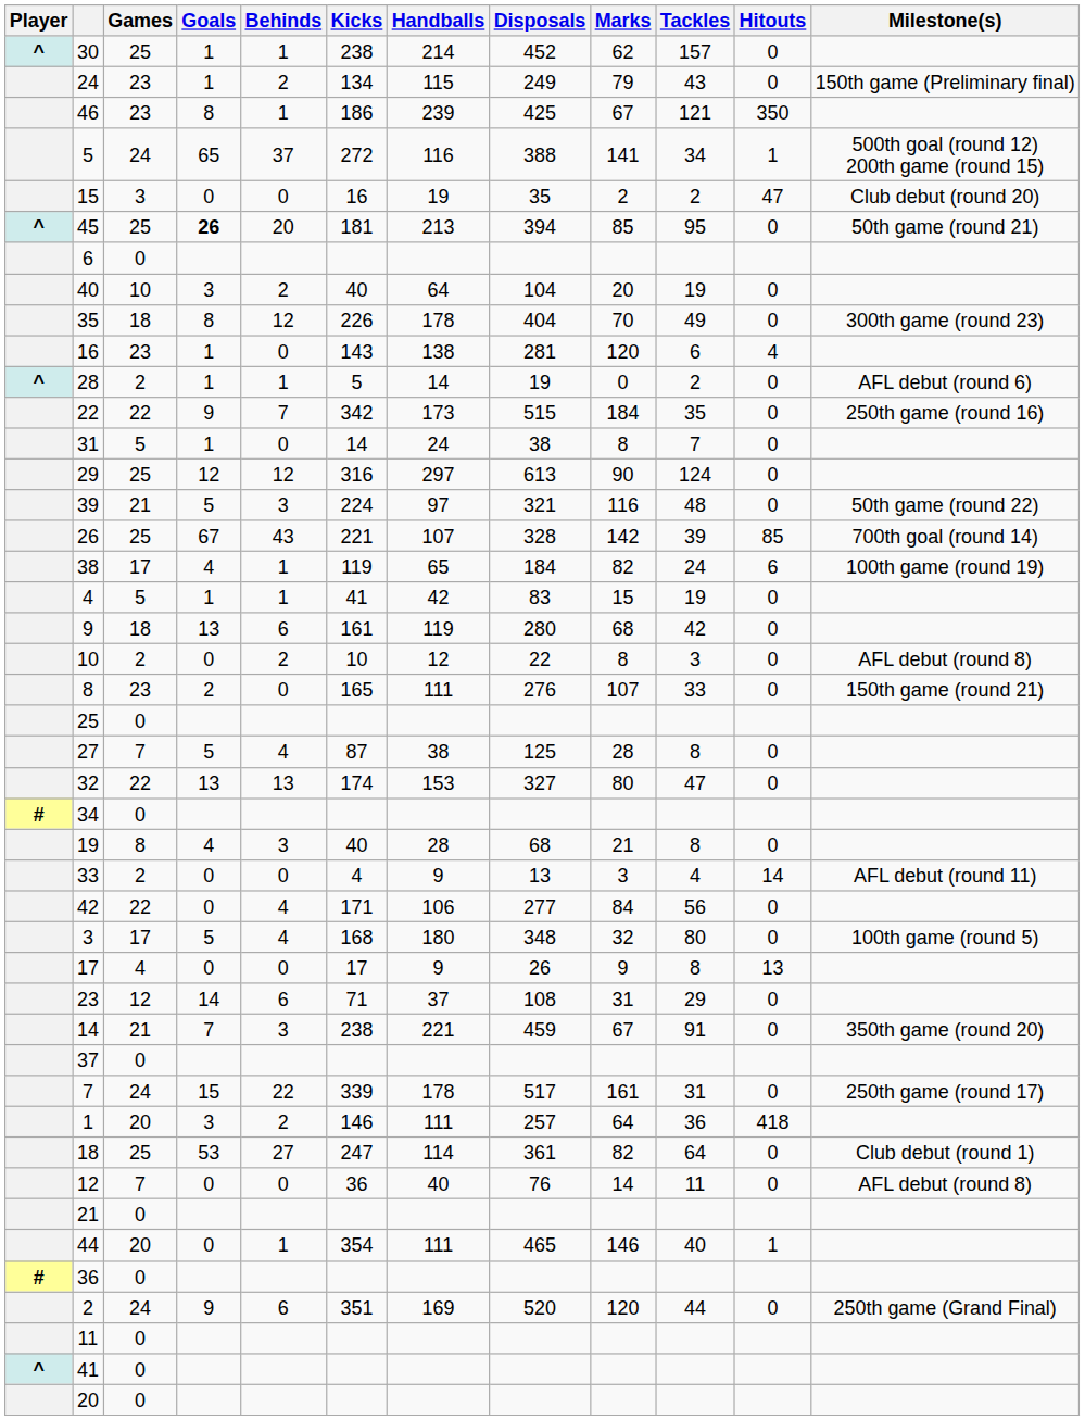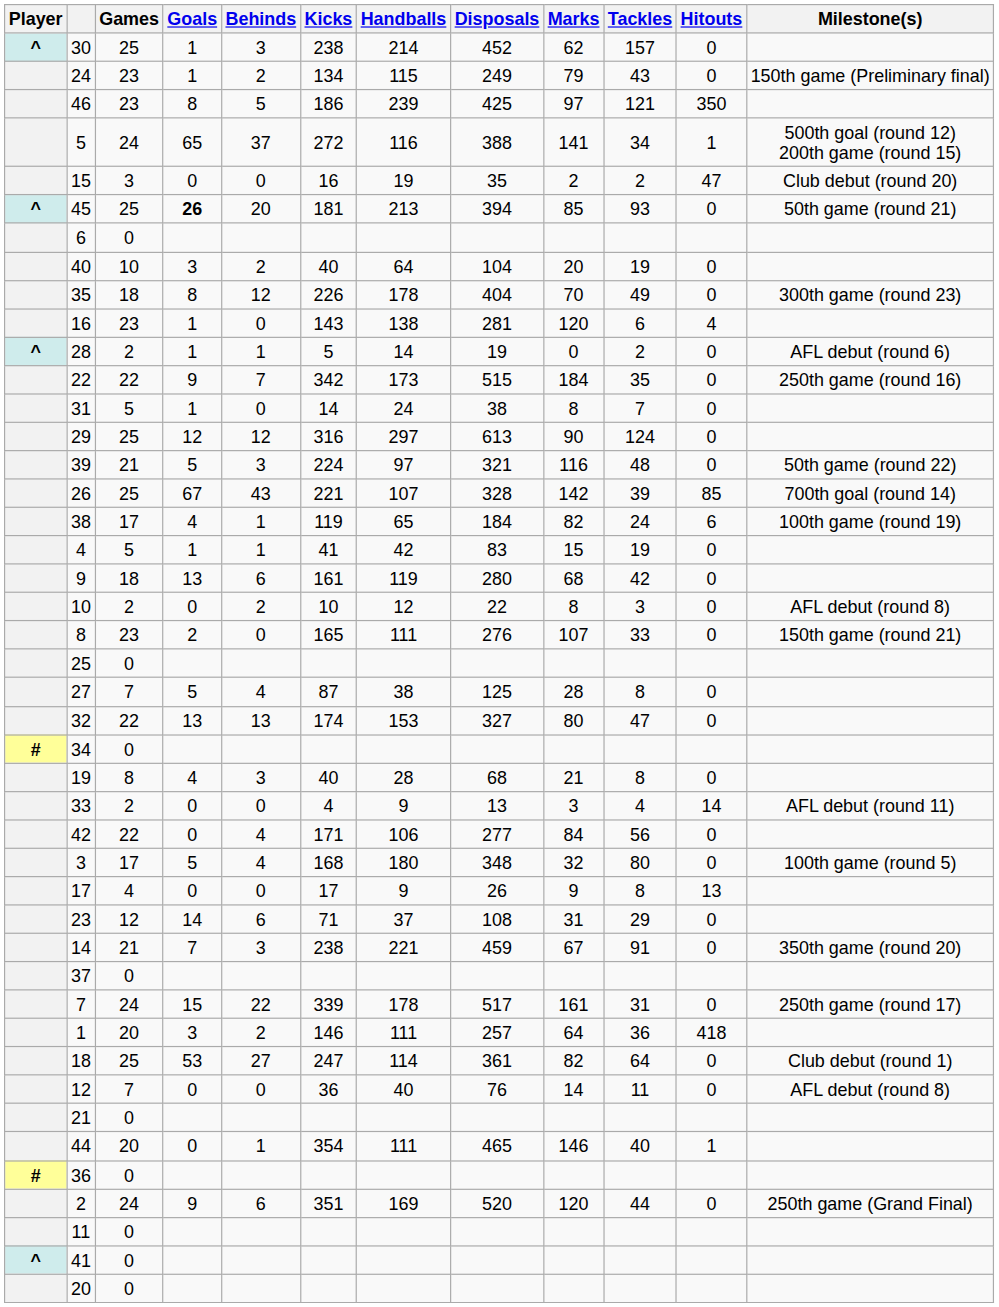 <table class="wikitable plainarrowheads sortable" style="text-align:center; font-size:95%">
 <tr>
 <th scope="col">Player</th>
 <th scope="col"></th>
 <th scope="col" width:3em>Games</th>
 <th scpoe="col" width:3em><a href='#'>Goals</a></th>
 <th scope="col" width:3em><a href='#'>Behinds</a></th>
 <th scope="col" width:3em><a href='#'>Kicks</a></th>
 <th scope="col" width:3em><a href='#'>Handballs</a></th>
 <th scope="col" width:3em><a href='#'>Disposals</a></th>
 <th scope="col" width:3em><a href='#'>Marks</a></th>
 <th scope="col" width:3em><a href='#'>Tackles</a></th>
 <th scope="col" width:3em><a href='#'>Hitouts</a></th>
 <th scope="col" class="unsortable">Milestone(s)</th>
 </tr>
 <tr>
 <th scope="row" style="background:#cfecec;">^</th>
 <td>30</td>
 <td>25</td>
 <td>1</td>
-<td>1</td>
+<td>3</td>
 <td>238</td>
 <td>214</td>
 <td>452</td>
 <td>62</td>
 <td>157</td>
 <td>0</td>
 <td></td>
 </tr>
 <tr>
 <th scope="row"></th>
 <td>24</td>
 <td>23</td>
 <td>1</td>
 <td>2</td>
 <td>134</td>
 <td>115</td>
 <td>249</td>
 <td>79</td>
 <td>43</td>
 <td>0</td>
 <td>150th game (Preliminary final)</td>
 </tr>
 <tr>
 <th scope="row"></th>
 <td>46</td>
 <td>23</td>
 <td>8</td>
-<td>1</td>
+<td>5</td>
 <td>186</td>
 <td>239</td>
 <td>425</td>
-<td>67</td>
+<td>97</td>
 <td>121</td>
 <td>350</td>
 <td></td>
 </tr>
 <tr>
 <th scope="row"></th>
 <td>5</td>
 <td>24</td>
 <td>65</td>
 <td>37</td>
 <td>272</td>
 <td>116</td>
 <td>388</td>
 <td>141</td>
 <td>34</td>
 <td>1</td>
 <td>500th goal (round 12) <br> 200th game (round 15)</td>
 </tr>
 <tr>
 <th scope="row"></th>
 <td>15</td>
 <td>3</td>
 <td>0</td>
 <td>0</td>
 <td>16</td>
 <td>19</td>
 <td>35</td>
 <td>2</td>
 <td>2</td>
 <td>47</td>
 <td>Club debut (round 20)</td>
 </tr>
 <tr>
 <th scope="row" style="background:#cfecec;">^</th>
 <td>45</td>
 <td>25</td>
 <td><strong>26</strong></td>
 <td>20</td>
 <td>181</td>
 <td>213</td>
 <td>394</td>
 <td>85</td>
-<td>95</td>
+<td>93</td>
 <td>0</td>
 <td>50th game (round 21)</td>
 </tr>
 <tr>
 <th scope="row"></th>
 <td>6</td>
 <td>0</td>
 <td></td>
 <td></td>
 <td></td>
 <td></td>
 <td></td>
 <td></td>
 <td></td>
 <td></td>
 <td></td>
 </tr>
 <tr>
 <th scope="row"></th>
 <td>40</td>
 <td>10</td>
 <td>3</td>
 <td>2</td>
 <td>40</td>
 <td>64</td>
 <td>104</td>
 <td>20</td>
 <td>19</td>
 <td>0</td>
 <td></td>
 </tr>
 <tr>
 <th scope="row"></th>
 <td>35</td>
 <td>18</td>
 <td>8</td>
 <td>12</td>
 <td>226</td>
 <td>178</td>
 <td>404</td>
 <td>70</td>
 <td>49</td>
 <td>0</td>
 <td>300th game (round 23)</td>
 </tr>
 <tr>
 <th scope="row"></th>
 <td>16</td>
 <td>23</td>
 <td>1</td>
 <td>0</td>
 <td>143</td>
 <td>138</td>
 <td>281</td>
 <td>120</td>
 <td>6</td>
 <td>4</td>
 <td></td>
 </tr>
 <tr>
 <th scope="row" style="background:#cfecec;">^</th>
 <td>28</td>
 <td>2</td>
 <td>1</td>
 <td>1</td>
 <td>5</td>
 <td>14</td>
 <td>19</td>
 <td>0</td>
 <td>2</td>
 <td>0</td>
 <td>AFL debut (round 6)</td>
 </tr>
 <tr>
 <th scope="row"></th>
 <td>22</td>
 <td>22</td>
 <td>9</td>
 <td>7</td>
 <td>342</td>
 <td>173</td>
 <td>515</td>
 <td>184</td>
 <td>35</td>
 <td>0</td>
 <td>250th game (round 16)</td>
 </tr>
 <tr>
 <th scope="row"></th>
 <td>31</td>
 <td>5</td>
 <td>1</td>
 <td>0</td>
 <td>14</td>
 <td>24</td>
 <td>38</td>
 <td>8</td>
 <td>7</td>
 <td>0</td>
 <td></td>
 </tr>
 <tr>
 <th scope="row"></th>
 <td>29</td>
 <td>25</td>
 <td>12</td>
 <td>12</td>
 <td>316</td>
 <td>297</td>
 <td>613</td>
 <td>90</td>
 <td>124</td>
 <td>0</td>
 <td></td>
 </tr>
 <tr>
 <th scope="row"></th>
 <td>39</td>
 <td>21</td>
 <td>5</td>
 <td>3</td>
 <td>224</td>
 <td>97</td>
 <td>321</td>
 <td>116</td>
 <td>48</td>
 <td>0</td>
 <td>50th game (round 22)</td>
 </tr>
 <tr>
 <th scope="row"></th>
 <td>26</td>
 <td>25</td>
 <td>67</td>
 <td>43</td>
 <td>221</td>
 <td>107</td>
 <td>328</td>
 <td>142</td>
 <td>39</td>
 <td>85</td>
 <td>700th goal (round 14)</td>
 </tr>
 <tr>
 <th scope="row"></th>
 <td>38</td>
 <td>17</td>
 <td>4</td>
 <td>1</td>
 <td>119</td>
 <td>65</td>
 <td>184</td>
 <td>82</td>
 <td>24</td>
 <td>6</td>
 <td>100th game (round 19)</td>
 </tr>
 <tr>
 <th scope="row"></th>
 <td>4</td>
 <td>5</td>
 <td>1</td>
 <td>1</td>
 <td>41</td>
 <td>42</td>
 <td>83</td>
 <td>15</td>
 <td>19</td>
 <td>0</td>
 <td></td>
 </tr>
 <tr>
 <th scope="row"></th>
 <td>9</td>
 <td>18</td>
 <td>13</td>
 <td>6</td>
 <td>161</td>
 <td>119</td>
 <td>280</td>
 <td>68</td>
 <td>42</td>
 <td>0</td>
 <td></td>
 </tr>
 <tr>
 <th scope="row"></th>
 <td>10</td>
 <td>2</td>
 <td>0</td>
 <td>2</td>
 <td>10</td>
 <td>12</td>
 <td>22</td>
 <td>8</td>
 <td>3</td>
 <td>0</td>
 <td>AFL debut (round 8)</td>
 </tr>
 <tr>
 <th scope="row"></th>
 <td>8</td>
 <td>23</td>
 <td>2</td>
 <td>0</td>
 <td>165</td>
 <td>111</td>
 <td>276</td>
 <td>107</td>
 <td>33</td>
 <td>0</td>
 <td>150th game (round 21)</td>
 </tr>
 <tr>
 <th scope="row"></th>
 <td>25</td>
 <td>0</td>
 <td></td>
 <td></td>
 <td></td>
 <td></td>
 <td></td>
 <td></td>
 <td></td>
 <td></td>
 <td></td>
 </tr>
 <tr>
 <th scope="row"></th>
 <td>27</td>
 <td>7</td>
 <td>5</td>
 <td>4</td>
 <td>87</td>
 <td>38</td>
 <td>125</td>
 <td>28</td>
 <td>8</td>
 <td>0</td>
 <td></td>
 </tr>
 <tr>
 <th scope="row"></th>
 <td>32</td>
 <td>22</td>
 <td>13</td>
 <td>13</td>
 <td>174</td>
 <td>153</td>
 <td>327</td>
 <td>80</td>
 <td>47</td>
 <td>0</td>
 <td></td>
 </tr>
 <tr>
 <th scope="row" style="background:#ff9;">#</th>
 <td>34</td>
 <td>0</td>
 <td></td>
 <td></td>
 <td></td>
 <td></td>
 <td></td>
 <td></td>
 <td></td>
 <td></td>
 <td></td>
 </tr>
 <tr>
 <th scope="row"></th>
 <td>19</td>
 <td>8</td>
 <td>4</td>
 <td>3</td>
 <td>40</td>
 <td>28</td>
 <td>68</td>
 <td>21</td>
 <td>8</td>
 <td>0</td>
 <td></td>
 </tr>
 <tr>
 <th scope="row"></th>
 <td>33</td>
 <td>2</td>
 <td>0</td>
 <td>0</td>
 <td>4</td>
 <td>9</td>
 <td>13</td>
 <td>3</td>
 <td>4</td>
 <td>14</td>
 <td>AFL debut (round 11)</td>
 </tr>
 <tr>
 <th scope="row"></th>
 <td>42</td>
 <td>22</td>
 <td>0</td>
 <td>4</td>
 <td>171</td>
 <td>106</td>
 <td>277</td>
 <td>84</td>
 <td>56</td>
 <td>0</td>
 <td></td>
 </tr>
 <tr>
 <th scope="row"></th>
 <td>3</td>
 <td>17</td>
 <td>5</td>
 <td>4</td>
 <td>168</td>
 <td>180</td>
 <td>348</td>
 <td>32</td>
 <td>80</td>
 <td>0</td>
 <td>100th game (round 5)</td>
 </tr>
 <tr>
 <th scope="row"></th>
 <td>17</td>
 <td>4</td>
 <td>0</td>
 <td>0</td>
 <td>17</td>
 <td>9</td>
 <td>26</td>
 <td>9</td>
 <td>8</td>
 <td>13</td>
 <td></td>
 </tr>
 <tr>
 <th scope="row"></th>
 <td>23</td>
 <td>12</td>
 <td>14</td>
 <td>6</td>
 <td>71</td>
 <td>37</td>
 <td>108</td>
 <td>31</td>
 <td>29</td>
 <td>0</td>
 <td></td>
 </tr>
 <tr>
 <th scope="row"></th>
 <td>14</td>
 <td>21</td>
 <td>7</td>
 <td>3</td>
 <td>238</td>
 <td>221</td>
 <td>459</td>
 <td>67</td>
 <td>91</td>
 <td>0</td>
 <td>350th game (round 20)</td>
 </tr>
 <tr>
 <th scope="row"></th>
 <td>37</td>
 <td>0</td>
 <td></td>
 <td></td>
 <td></td>
 <td></td>
 <td></td>
 <td></td>
 <td></td>
 <td></td>
 <td></td>
 </tr>
 <tr>
 <th scope="row"></th>
 <td>7</td>
 <td>24</td>
 <td>15</td>
 <td>22</td>
 <td>339</td>
 <td>178</td>
 <td>517</td>
 <td>161</td>
 <td>31</td>
 <td>0</td>
 <td>250th game (round 17)</td>
 </tr>
 <tr>
 <th scope="row"></th>
 <td>1</td>
 <td>20</td>
 <td>3</td>
 <td>2</td>
 <td>146</td>
 <td>111</td>
 <td>257</td>
 <td>64</td>
 <td>36</td>
 <td>418</td>
 <td></td>
 </tr>
 <tr>
 <th scope="row"></th>
 <td>18</td>
 <td>25</td>
 <td>53</td>
 <td>27</td>
 <td>247</td>
 <td>114</td>
 <td>361</td>
 <td>82</td>
 <td>64</td>
 <td>0</td>
 <td>Club debut (round 1)</td>
 </tr>
 <tr>
 <th scope="row"></th>
 <td>12</td>
 <td>7</td>
 <td>0</td>
 <td>0</td>
 <td>36</td>
 <td>40</td>
 <td>76</td>
 <td>14</td>
 <td>11</td>
 <td>0</td>
 <td>AFL debut (round 8)</td>
 </tr>
 <tr>
 <th scope="row"></th>
 <td>21</td>
 <td>0</td>
 <td></td>
 <td></td>
 <td></td>
 <td></td>
 <td></td>
 <td></td>
 <td></td>
 <td></td>
 <td></td>
 </tr>
 <tr>
 <th scope="row"></th>
 <td>44</td>
 <td>20</td>
 <td>0</td>
 <td>1</td>
 <td>354</td>
 <td>111</td>
 <td>465</td>
 <td>146</td>
 <td>40</td>
 <td>1</td>
 <td></td>
 </tr>
 <tr>
 <th scope="row" style="background:#ff9;">#</th>
 <td>36</td>
 <td>0</td>
 <td></td>
 <td></td>
 <td></td>
 <td></td>
 <td></td>
 <td></td>
 <td></td>
 <td></td>
 <td></td>
 </tr>
 <tr>
 <th scope="row"></th>
 <td>2</td>
 <td>24</td>
 <td>9</td>
 <td>6</td>
 <td>351</td>
 <td>169</td>
 <td>520</td>
 <td>120</td>
 <td>44</td>
 <td>0</td>
 <td>250th game (Grand Final)</td>
 </tr>
 <tr>
 <th scope="row"></th>
 <td>11</td>
 <td>0</td>
 <td></td>
 <td></td>
 <td></td>
 <td></td>
 <td></td>
 <td></td>
 <td></td>
 <td></td>
 <td></td>
 </tr>
 <tr>
 <th scope="row" style="background:#cfecec;">^</th>
 <td>41</td>
 <td>0</td>
 <td></td>
 <td></td>
 <td></td>
 <td></td>
 <td></td>
 <td></td>
 <td></td>
 <td></td>
 <td></td>
 </tr>
 <tr>
 <th scope="row"></th>
 <td>20</td>
 <td>0</td>
 <td></td>
 <td></td>
 <td></td>
 <td></td>
 <td></td>
 <td></td>
 <td></td>
 <td></td>
 <td></td>
 </tr>
 <tr>
 </tr>
 </table>
